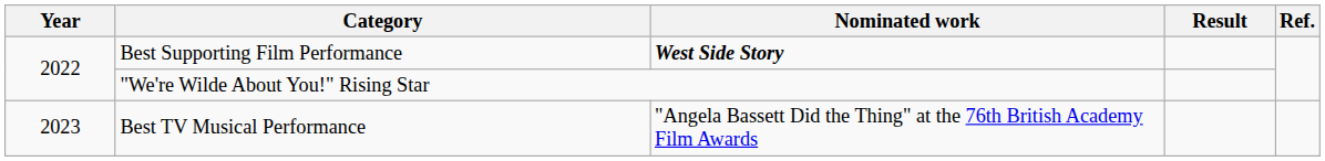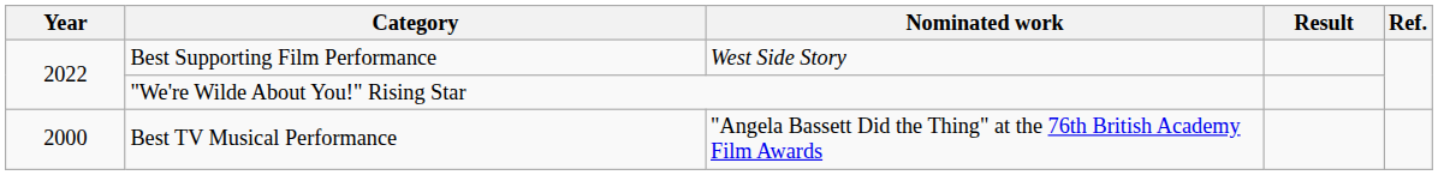 <table class=wikitable>
 <tr>
 <th scope="col" style="width:5em;">Year</th>
 <th scope="col" style="width:26em;">Category</th>
 <th scope="col" style="width:25em;">Nominated work</th>
 <th scope="col" style="width:5em;">Result</th>
 <th>Ref.</th>
 </tr>
 <tr>
 <td style="text-align:center;", rowspan="2">2022</td>
 <td>Best Supporting Film Performance</td>
-<td><strong><em>West Side Story</em></strong></td>
+<td><em>West Side Story</em></td>
 <td></td>
 <td style="text-align:center;" rowspan="2"></td>
 </tr>
 <tr>
 <td colspan="2">"We're Wilde About You!" Rising Star</td>
 <td></td>
 </tr>
 <tr>
-<td style="text-align:center;">2023</td>
+<td style="text-align:center;">2000</td>
 <td>Best TV Musical Performance</td>
 <td>"Angela Bassett Did the Thing" at the <a href='#'>76th British Academy Film Awards</a></td>
 <td></td>
 <td style="text-align:center;"></td>
 </tr>
 </table>
